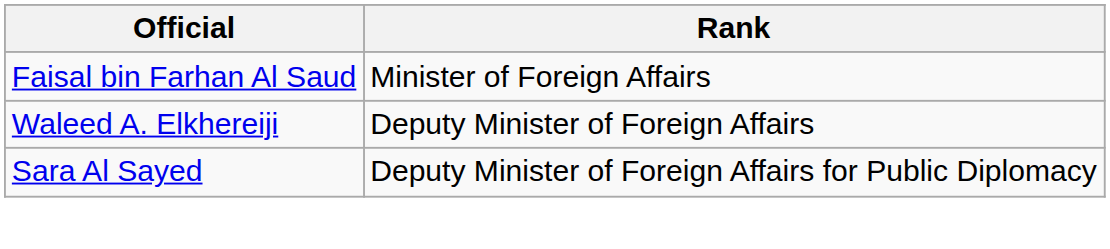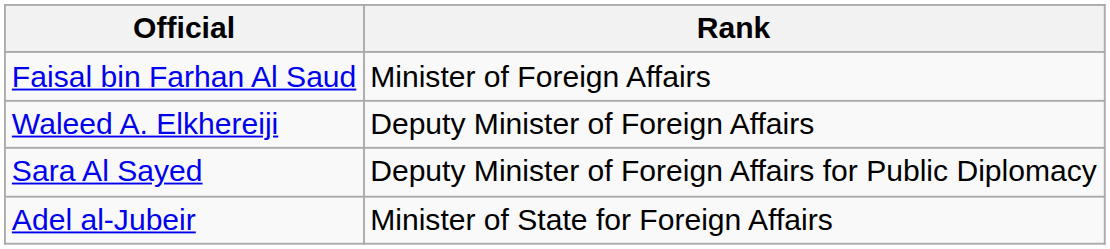 <table class=wikitable>
 <tr>
 <th>Official</th>
 <th>Rank</th>
 </tr>
 <tr>
 <td><a href='#'>Faisal bin Farhan Al Saud</a></td>
 <td>Minister of Foreign Affairs</td>
 </tr>
 <tr>
 <td><a href='#'>Waleed A. Elkhereiji</a></td>
 <td>Deputy Minister of Foreign Affairs</td>
 </tr>
 <tr>
 <td><a href='#'>Sara Al Sayed</a></td>
 <td>Deputy Minister of Foreign Affairs for Public Diplomacy</td>
 </tr>
+<tr>
+<td><a href='#'>Adel al-Jubeir</a></td>
+<td>Minister of State for Foreign Affairs</td>
+</tr>
 </table>
